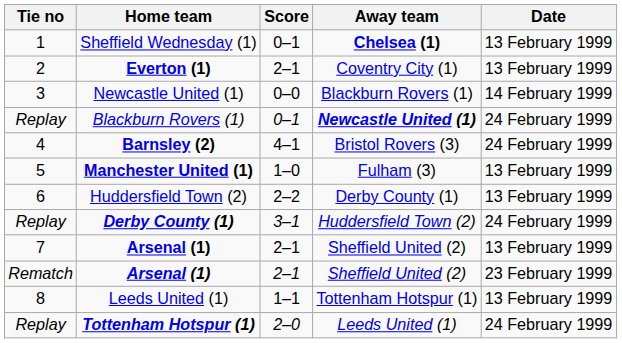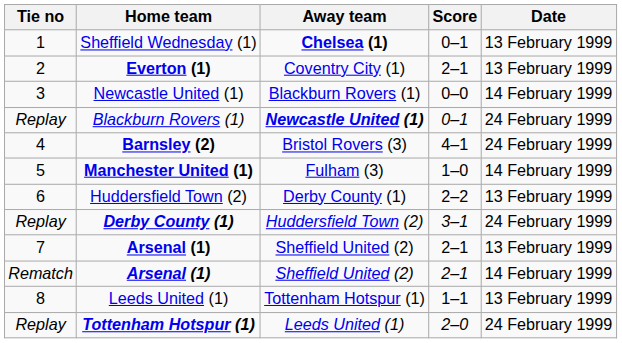 <table class="wikitable" style="text-align: center">
 <tr>
 <th>Tie no</th>
 <th>Home team</th>
+<th>Away team</th>
 <th>Score</th>
-<th>Away team</th>
 <th>Date</th>
 </tr>
 <tr>
 <td>1</td>
 <td><a href='#'>Sheffield Wednesday</a> (1)</td>
+<td><strong><a href='#'>Chelsea</a> (1)</strong></td>
 <td>0–1</td>
-<td><strong><a href='#'>Chelsea</a> (1)</strong></td>
 <td>13 February 1999</td>
 </tr>
 <tr>
 <td>2</td>
 <td><strong><a href='#'>Everton</a> (1)</strong></td>
+<td><a href='#'>Coventry City</a> (1)</td>
 <td>2–1</td>
-<td><a href='#'>Coventry City</a> (1)</td>
 <td>13 February 1999</td>
 </tr>
 <tr>
 <td>3</td>
 <td><a href='#'>Newcastle United</a> (1)</td>
+<td><a href='#'>Blackburn Rovers</a> (1)</td>
 <td>0–0</td>
-<td><a href='#'>Blackburn Rovers</a> (1)</td>
 <td>14 February 1999</td>
 </tr>
 <tr>
 <td><em>Replay</em></td>
 <td><em><a href='#'>Blackburn Rovers</a> (1)</em></td>
+<td><strong><em><a href='#'>Newcastle United</a> (1)</em></strong></td>
 <td><em>0–1</em></td>
-<td><strong><em><a href='#'>Newcastle United</a> (1)</em></strong></td>
 <td>24 February 1999</td>
 </tr>
 <tr>
 <td>4</td>
 <td><strong><a href='#'>Barnsley</a> (2)</strong></td>
+<td><a href='#'>Bristol Rovers</a> (3)</td>
 <td>4–1</td>
-<td><a href='#'>Bristol Rovers</a> (3)</td>
 <td>24 February 1999</td>
 </tr>
 <tr>
 <td>5</td>
 <td><strong><a href='#'>Manchester United</a> (1)</strong></td>
+<td><a href='#'>Fulham</a> (3)</td>
 <td>1–0</td>
-<td><a href='#'>Fulham</a> (3)</td>
-<td>13 February 1999</td>
+<td>14 February 1999</td>
 </tr>
 <tr>
 <td>6</td>
 <td><a href='#'>Huddersfield Town</a> (2)</td>
+<td><a href='#'>Derby County</a> (1)</td>
 <td>2–2</td>
-<td><a href='#'>Derby County</a> (1)</td>
 <td>13 February 1999</td>
 </tr>
 <tr>
 <td><em>Replay</em></td>
 <td><strong><em><a href='#'>Derby County</a> (1)</em></strong></td>
+<td><em><a href='#'>Huddersfield Town</a> (2)</em></td>
 <td><em>3–1</em></td>
-<td><em><a href='#'>Huddersfield Town</a> (2)</em></td>
 <td>24 February 1999</td>
 </tr>
 <tr>
 <td>7</td>
 <td><strong><a href='#'>Arsenal</a> (1)</strong></td>
+<td><a href='#'>Sheffield United</a> (2)</td>
 <td>2–1</td>
-<td><a href='#'>Sheffield United</a> (2)</td>
 <td>13 February 1999</td>
 </tr>
 <tr>
 <td><em>Rematch</em></td>
 <td><strong><em><a href='#'>Arsenal</a> (1)</em></strong></td>
+<td><em><a href='#'>Sheffield United</a> (2)</em></td>
 <td><em>2–1</em></td>
-<td><em><a href='#'>Sheffield United</a> (2)</em></td>
-<td>23 February 1999</td>
+<td>14 February 1999</td>
 </tr>
 <tr>
 <td>8</td>
 <td><a href='#'>Leeds United</a> (1)</td>
+<td><a href='#'>Tottenham Hotspur</a> (1)</td>
 <td>1–1</td>
-<td><a href='#'>Tottenham Hotspur</a> (1)</td>
 <td>13 February 1999</td>
 </tr>
 <tr>
 <td><em>Replay</em></td>
 <td><strong><em><a href='#'>Tottenham Hotspur</a> (1)</em></strong></td>
+<td><em><a href='#'>Leeds United</a> (1)</em></td>
 <td><em>2–0</em></td>
-<td><em><a href='#'>Leeds United</a> (1)</em></td>
 <td>24 February 1999</td>
 </tr>
 </table>
